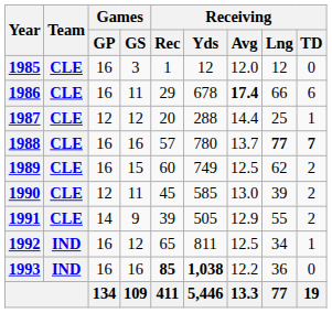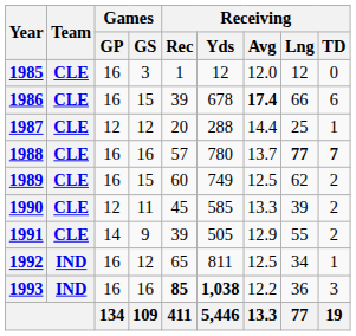 <table class="wikitable" style="text-align:center">
 <tr>
 <th rowspan="2">Year</th>
 <th rowspan="2">Team</th>
 <th colspan="2">Games</th>
 <th colspan="5">Receiving</th>
 </tr>
 <tr>
 <th>GP</th>
 <th>GS</th>
 <th>Rec</th>
 <th>Yds</th>
 <th>Avg</th>
 <th>Lng</th>
 <th>TD</th>
 </tr>
 <tr>
 <th><a href='#'>1985</a></th>
 <th><a href='#'>CLE</a></th>
 <td>16</td>
 <td>3</td>
 <td>1</td>
 <td>12</td>
 <td>12.0</td>
 <td>12</td>
 <td>0</td>
 </tr>
 <tr>
 <th><a href='#'>1986</a></th>
 <th><a href='#'>CLE</a></th>
 <td>16</td>
-<td>11</td>
-<td>29</td>
+<td>15</td>
+<td>39</td>
 <td>678</td>
 <td><strong>17.4</strong></td>
 <td>66</td>
 <td>6</td>
 </tr>
 <tr>
 <th><a href='#'>1987</a></th>
 <th><a href='#'>CLE</a></th>
 <td>12</td>
 <td>12</td>
 <td>20</td>
 <td>288</td>
 <td>14.4</td>
 <td>25</td>
 <td>1</td>
 </tr>
 <tr>
 <th><a href='#'>1988</a></th>
 <th><a href='#'>CLE</a></th>
 <td>16</td>
 <td>16</td>
 <td>57</td>
 <td>780</td>
 <td>13.7</td>
 <td><strong>77</strong></td>
 <td><strong>7</strong></td>
 </tr>
 <tr>
 <th><a href='#'>1989</a></th>
 <th><a href='#'>CLE</a></th>
 <td>16</td>
 <td>15</td>
 <td>60</td>
 <td>749</td>
 <td>12.5</td>
 <td>62</td>
 <td>2</td>
 </tr>
 <tr>
 <th><a href='#'>1990</a></th>
 <th><a href='#'>CLE</a></th>
 <td>12</td>
 <td>11</td>
 <td>45</td>
 <td>585</td>
-<td>13.0</td>
+<td>13.3</td>
 <td>39</td>
 <td>2</td>
 </tr>
 <tr>
 <th><a href='#'>1991</a></th>
 <th><a href='#'>CLE</a></th>
 <td>14</td>
 <td>9</td>
 <td>39</td>
 <td>505</td>
 <td>12.9</td>
 <td>55</td>
 <td>2</td>
 </tr>
 <tr>
 <th><a href='#'>1992</a></th>
 <th><a href='#'>IND</a></th>
 <td>16</td>
 <td>12</td>
 <td>65</td>
 <td>811</td>
 <td>12.5</td>
 <td>34</td>
 <td>1</td>
 </tr>
 <tr>
 <th><a href='#'>1993</a></th>
 <th><a href='#'>IND</a></th>
 <td>16</td>
 <td>16</td>
 <td><strong>85</strong></td>
 <td><strong>1,038</strong></td>
 <td>12.2</td>
 <td>36</td>
-<td>0</td>
+<td>3</td>
 </tr>
 <tr>
 <th colspan="2"></th>
 <th>134</th>
 <th>109</th>
 <th>411</th>
 <th>5,446</th>
 <th>13.3</th>
 <th>77</th>
 <th>19</th>
 </tr>
 </table>
